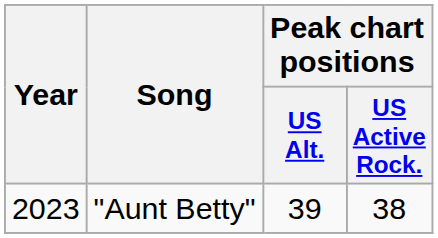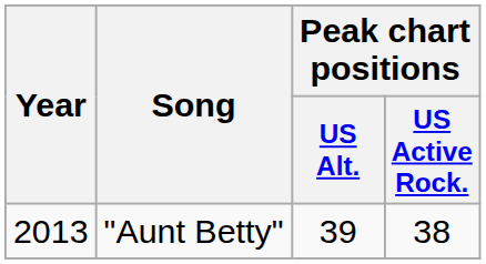 <table class="wikitable">
 <tr>
 <th rowspan="2">Year</th>
 <th rowspan="2">Song</th>
 <th colspan="2">Peak chart positions</th>
 </tr>
 <tr>
 <th style="width:3em;font-size:80%"><a href='#'>US<br>Alt.</a></th>
 <th style="width:3em;font-size:80%"><a href='#'>US<br>Active Rock.</a></th>
 </tr>
 <tr>
-<td align="center">2023</td>
+<td align="center">2013</td>
 <td>"Aunt Betty"</td>
 <td align="center">39</td>
 <td align="center">38</td>
 </tr>
 </table>
